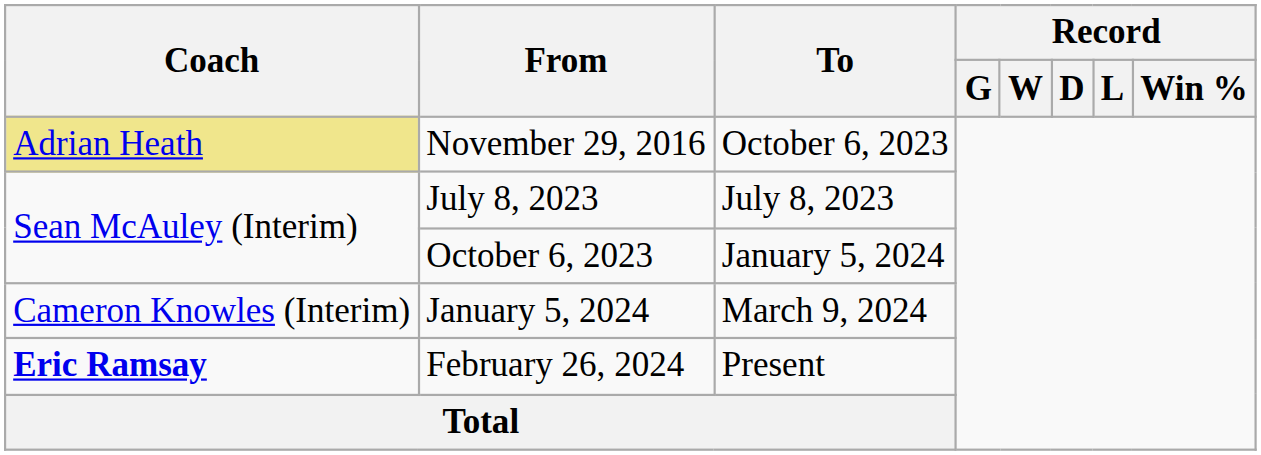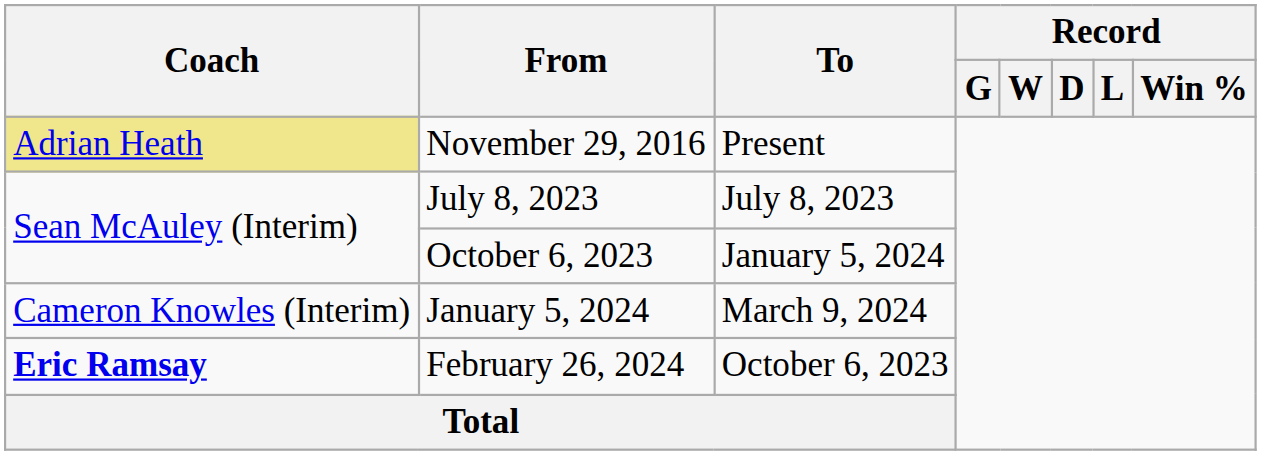 <table class="wikitable sortable" style="text-align: center">
 <tr>
 <th rowspan="2">Coach</th>
 <th rowspan="2">From</th>
 <th rowspan="2">To</th>
 <th colspan="6">Record </th>
 </tr>
 <tr>
 <th>G</th>
 <th>W</th>
 <th>D</th>
 <th>L</th>
 <th>Win %</th>
 </tr>
 <tr>
 <td align=left style="background: khaki;"> <a href='#'>Adrian Heath</a></td>
 <td align=left>November 29, 2016 </td>
-<td align=left>October 6, 2023 <br></td>
+<td align=left>Present<br></td>
 </tr>
 <tr>
 <td rowspan="2" align=left> <a href='#'>Sean McAuley</a> (Interim)</td>
 <td align=left>July 8, 2023</td>
 <td align=left>July 8, 2023 <br></td>
 </tr>
 <tr>
 <td align=left>October 6, 2023</td>
 <td align=left>January 5, 2024 <br></td>
 </tr>
 <tr>
 <td align=left> <a href='#'>Cameron Knowles</a> (Interim)</td>
 <td align=left>January 5, 2024</td>
 <td align=left>March 9, 2024<br></td>
 </tr>
 <tr>
 <td align=left> <strong><a href='#'>Eric Ramsay</a></strong></td>
 <td align=left>February 26, 2024</td>
-<td align=left>Present<br></td>
+<td align=left>October 6, 2023 <br></td>
 </tr>
 <tr>
 <th colspan="3">Total<br></th>
 </tr>
 </table>
